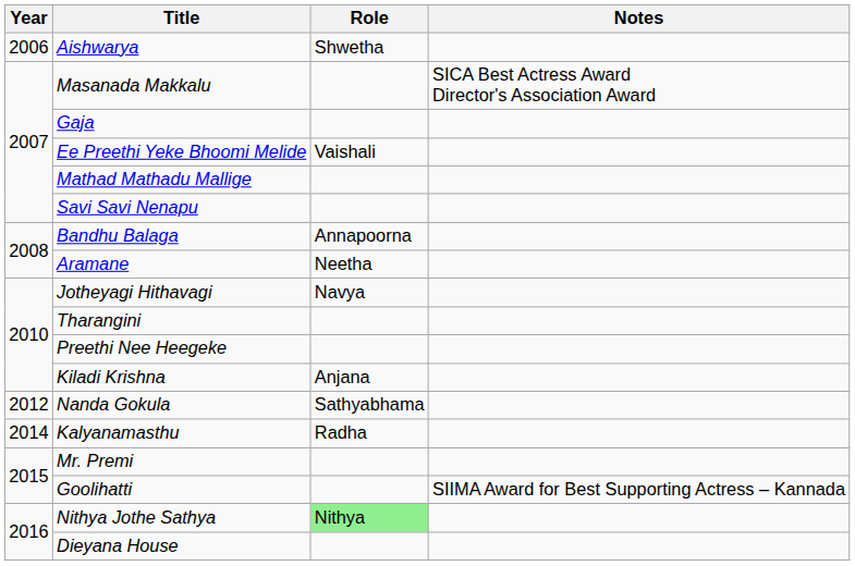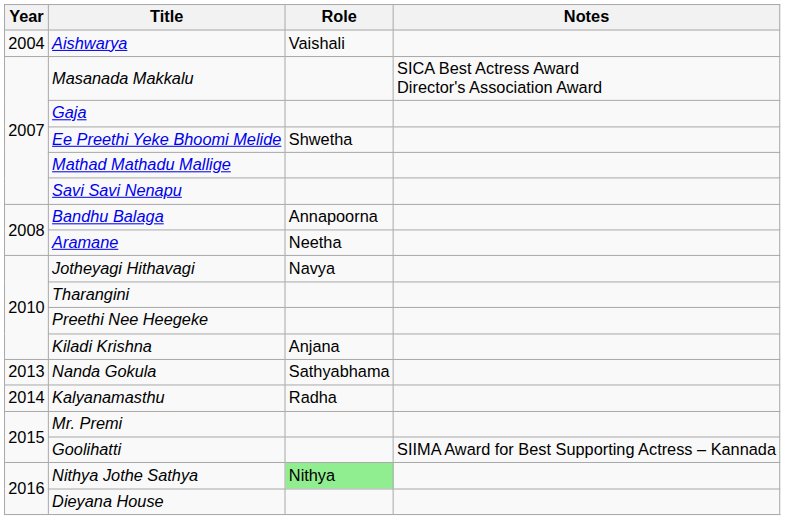 <table class="wikitable sortable">
 <tr>
 <th>Year</th>
 <th>Title</th>
 <th>Role</th>
 <th>Notes</th>
 </tr>
 <tr>
-<td>2006</td>
+<td>2004</td>
 <td><em><a href='#'>Aishwarya</a></em></td>
-<td>Shwetha</td>
+<td>Vaishali</td>
 <td></td>
 </tr>
 <tr>
 <td rowspan="5">2007</td>
 <td><em>Masanada Makkalu</em></td>
 <td></td>
 <td>SICA Best Actress Award<br>Director's Association Award</td>
 </tr>
 <tr>
 <td><em><a href='#'>Gaja</a></em></td>
 <td></td>
 <td></td>
 </tr>
 <tr>
 <td><em><a href='#'>Ee Preethi Yeke Bhoomi Melide</a></em></td>
-<td>Vaishali</td>
+<td>Shwetha</td>
 <td></td>
 </tr>
 <tr>
 <td><em><a href='#'>Mathad Mathadu Mallige</a></em></td>
 <td></td>
 <td></td>
 </tr>
 <tr>
 <td><em><a href='#'>Savi Savi Nenapu</a></em></td>
 <td></td>
 <td></td>
 </tr>
 <tr>
 <td rowspan="2">2008</td>
 <td><em><a href='#'>Bandhu Balaga</a></em></td>
 <td>Annapoorna</td>
 <td></td>
 </tr>
 <tr>
 <td><em><a href='#'>Aramane</a></em></td>
 <td>Neetha</td>
 <td></td>
 </tr>
 <tr>
 <td rowspan="4">2010</td>
 <td><em>Jotheyagi Hithavagi</em></td>
 <td>Navya</td>
 <td></td>
 </tr>
 <tr>
 <td><em>Tharangini</em></td>
 <td></td>
 <td></td>
 </tr>
 <tr>
 <td><em>Preethi Nee Heegeke</em></td>
 <td></td>
 <td></td>
 </tr>
 <tr>
 <td><em>Kiladi Krishna</em></td>
 <td>Anjana</td>
 <td></td>
 </tr>
 <tr>
-<td>2012</td>
+<td>2013</td>
 <td><em>Nanda Gokula</em></td>
 <td>Sathyabhama</td>
 <td></td>
 </tr>
 <tr>
 <td>2014</td>
 <td><em>Kalyanamasthu</em></td>
 <td>Radha</td>
 <td></td>
 </tr>
 <tr>
 <td rowspan="2">2015</td>
 <td><em>Mr. Premi</em></td>
 <td></td>
 <td></td>
 </tr>
 <tr>
 <td><em>Goolihatti</em></td>
 <td></td>
 <td>SIIMA Award for Best Supporting Actress – Kannada</td>
 </tr>
 <tr>
 <td rowspan="2">2016</td>
 <td><em>Nithya Jothe Sathya</em></td>
 <td style="background: lightgreen;">Nithya</td>
 <td></td>
 </tr>
 <tr>
 <td><em>Dieyana House</em></td>
 <td></td>
 <td></td>
 </tr>
 <tr>
 </tr>
 </table>
